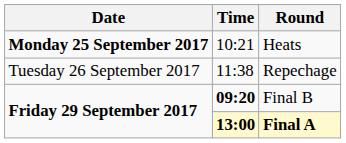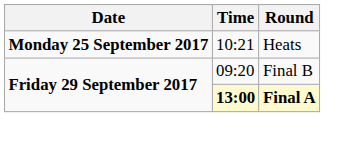 <table class="wikitable">
 <tr>
 <th>Date</th>
 <th>Time</th>
 <th>Round</th>
 </tr>
 <tr>
 <td><strong>Monday 25 September 2017</strong></td>
 <td>10:21</td>
 <td>Heats</td>
 </tr>
 <tr>
-<td>Tuesday 26 September 2017</td>
-<td>11:38</td>
-<td>Repechage</td>
-</tr>
-<tr>
 <td rowspan=2><strong>Friday 29 September 2017</strong></td>
-<td><strong>09:20</strong></td>
+<td>09:20</td>
 <td>Final B</td>
 </tr>
 <tr>
 <td style=background:lemonchiffon><strong>13:00</strong></td>
 <td style=background:lemonchiffon><strong>Final A</strong></td>
 </tr>
 </table>
